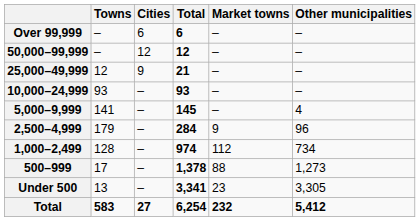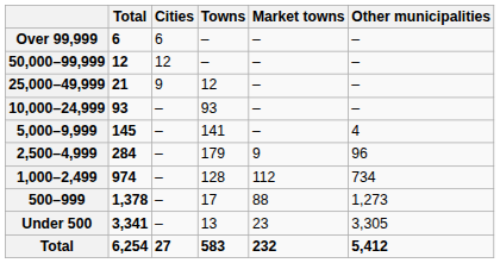 <table class="wikitable">
 <tr>
 <th></th>
+<th>Total</th>
+<th>Cities</th>
 <th>Towns</th>
-<th>Cities</th>
-<th>Total</th>
 <th>Market towns</th>
 <th>Other municipalities</th>
 </tr>
 <tr>
 <th>Over 99,999</th>
+<td><strong>6</strong></td>
+<td>6</td>
 <td>–</td>
-<td>6</td>
-<td><strong>6</strong></td>
 <td>–</td>
 <td>–</td>
 </tr>
 <tr>
 <th>50,000–99,999</th>
+<td><strong>12</strong></td>
+<td>12</td>
 <td>–</td>
-<td>12</td>
-<td><strong>12</strong></td>
 <td>–</td>
 <td>–</td>
 </tr>
 <tr>
 <th>25,000–49,999</th>
+<td><strong>21</strong></td>
+<td>9</td>
 <td>12</td>
-<td>9</td>
-<td><strong>21</strong></td>
 <td>–</td>
 <td>–</td>
 </tr>
 <tr>
 <th>10,000–24,999</th>
+<td><strong>93</strong></td>
+<td>–</td>
 <td>93</td>
-<td>–</td>
-<td><strong>93</strong></td>
 <td>–</td>
 <td>–</td>
 </tr>
 <tr>
 <th>5,000–9,999</th>
+<td><strong>145</strong></td>
+<td>–</td>
 <td>141</td>
-<td>–</td>
-<td><strong>145</strong></td>
 <td>–</td>
 <td>4</td>
 </tr>
 <tr>
 <th>2,500–4,999</th>
+<td><strong>284</strong></td>
+<td>–</td>
 <td>179</td>
-<td>–</td>
-<td><strong>284</strong></td>
 <td>9</td>
 <td>96</td>
 </tr>
 <tr>
 <th>1,000–2,499</th>
+<td><strong>974</strong></td>
+<td>–</td>
 <td>128</td>
-<td>–</td>
-<td><strong>974</strong></td>
 <td>112</td>
 <td>734</td>
 </tr>
 <tr>
 <th>500–999</th>
+<td><strong>1,378</strong></td>
+<td>–</td>
 <td>17</td>
-<td>–</td>
-<td><strong>1,378</strong></td>
 <td>88</td>
 <td>1,273</td>
 </tr>
 <tr>
 <th>Under 500</th>
+<td><strong>3,341</strong></td>
+<td>–</td>
 <td>13</td>
-<td>–</td>
-<td><strong>3,341</strong></td>
 <td>23</td>
 <td>3,305</td>
 </tr>
 <tr>
 <th>Total</th>
+<td><strong>6,254</strong></td>
+<td><strong>27</strong></td>
 <td><strong>583</strong></td>
-<td><strong>27</strong></td>
-<td><strong>6,254</strong></td>
 <td><strong>232</strong></td>
 <td><strong>5,412</strong></td>
 </tr>
 </table>
